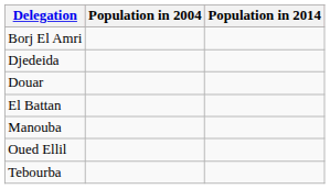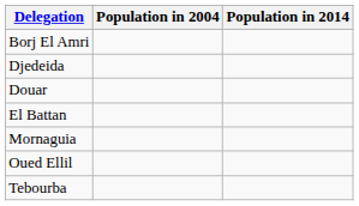 <table class="wikitable sortable">
 <tr align="center" bgcolor="#ffbbbb">
 <th><a href='#'>Delegation</a></th>
 <th>Population in 2004</th>
 <th>Population in 2014</th>
 </tr>
 <tr>
 <td>Borj El Amri</td>
 <td></td>
 <td></td>
 </tr>
 <tr>
 <td>Djedeida</td>
 <td></td>
 <td></td>
 </tr>
 <tr>
 <td>Douar </td>
 <td></td>
 <td></td>
 </tr>
 <tr>
 <td>El Battan</td>
 <td></td>
 <td></td>
 </tr>
 <tr>
-<td>Manouba</td>
+<td>Mornaguia</td>
 <td></td>
 <td></td>
 </tr>
 <tr>
 <td>Oued Ellil</td>
 <td></td>
 <td></td>
 </tr>
 <tr>
 <td>Tebourba</td>
 <td></td>
 <td></td>
 </tr>
 </table>
